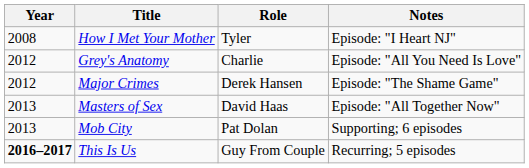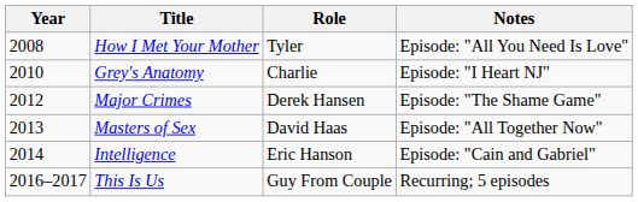 <table class="wikitable sortable">
 <tr>
 <th>Year</th>
 <th>Title</th>
 <th>Role</th>
 <th class="unsortable">Notes</th>
 </tr>
 <tr>
 <td>2008</td>
 <td><em><a href='#'>How I Met Your Mother</a></em></td>
 <td>Tyler</td>
-<td>Episode: "I Heart NJ"</td>
+<td>Episode: "All You Need Is Love"</td>
 </tr>
 <tr>
-<td>2012</td>
+<td>2010</td>
 <td><em><a href='#'>Grey's Anatomy</a></em></td>
 <td>Charlie</td>
-<td>Episode: "All You Need Is Love"</td>
+<td>Episode: "I Heart NJ"</td>
 </tr>
 <tr>
 <td>2012</td>
 <td><em><a href='#'>Major Crimes</a></em></td>
 <td>Derek Hansen</td>
 <td>Episode: "The Shame Game"</td>
 </tr>
 <tr>
 <td>2013</td>
 <td><em><a href='#'>Masters of Sex</a></em></td>
 <td>David Haas</td>
 <td>Episode: "All Together Now"</td>
 </tr>
 <tr>
-<td>2013</td>
-<td><em><a href='#'>Mob City</a></em></td>
-<td>Pat Dolan</td>
-<td>Supporting; 6 episodes</td>
+<td>2014</td>
+<td><em><a href='#'>Intelligence</a></em></td>
+<td>Eric Hanson</td>
+<td>Episode: "Cain and Gabriel"</td>
 </tr>
 <tr>
-<td><strong>2016–2017</strong></td>
+<td>2016–2017</td>
 <td><em><a href='#'>This Is Us</a></em></td>
 <td>Guy From Couple</td>
 <td>Recurring; 5 episodes</td>
 </tr>
 </table>
